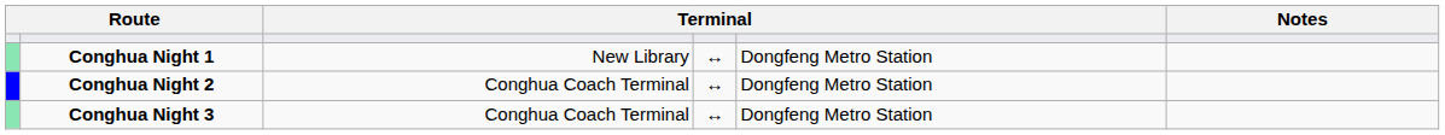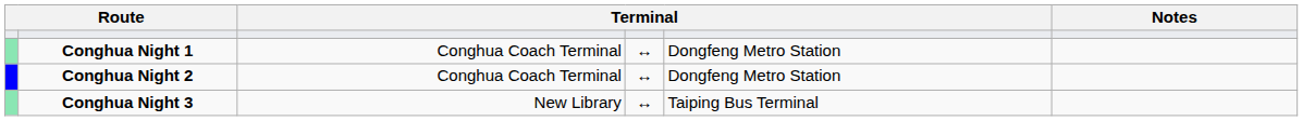 <table class="wikitable sortable" style="width:100%; text-align:center;">
 <tr>
 <th colspan="2" width="18%">Route</th>
 <th colspan="3">Terminal</th>
 <th width="19%">Notes</th>
 </tr>
 <tr style="background:#EAECF0" height=0>
 <td width="1%"></td>
 <td></td>
 <td width="30%"></td>
 <td></td>
 <td width="30%"></td>
 <td></td>
 </tr>
 <tr>
 <td style="background:#8ae6b3"></td>
 <td><strong>Conghua Night 1</strong></td>
-<td align=right>New Library</td>
+<td align=right>Conghua Coach Terminal</td>
 <td>↔</td>
 <td align=left>Dongfeng Metro Station</td>
 <td></td>
 </tr>
 <tr>
 <td style="background:blue"></td>
 <td><strong>Conghua Night 2</strong></td>
 <td align=right>Conghua Coach Terminal</td>
 <td>↔</td>
 <td align=left>Dongfeng Metro Station</td>
 <td></td>
 </tr>
 <tr>
 <td style="background:#8ae6b3"></td>
 <td><strong>Conghua Night 3</strong></td>
-<td align=right>Conghua Coach Terminal</td>
+<td align=right>New Library</td>
 <td>↔</td>
-<td align=left>Dongfeng Metro Station</td>
+<td align=left>Taiping Bus Terminal</td>
 <td></td>
 </tr>
 </table>
